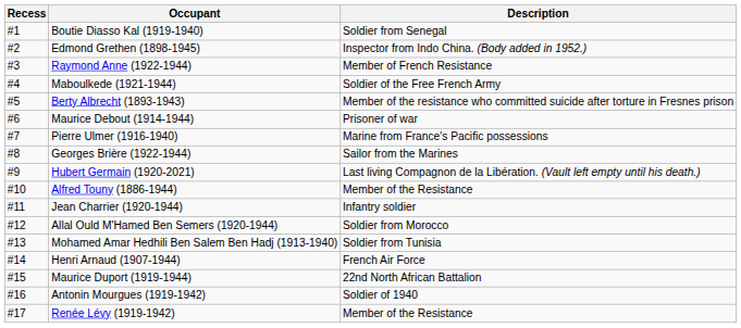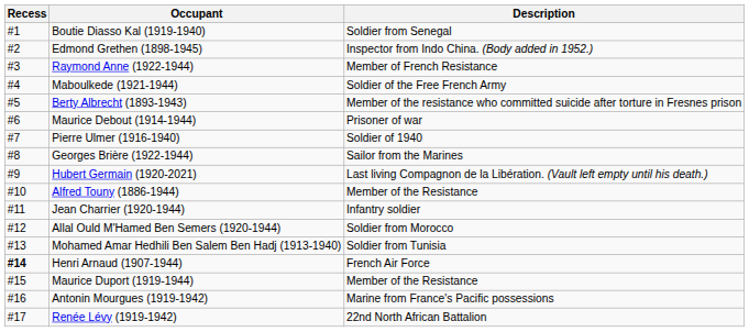 <table class="wikitable sortable">
 <tr>
 <th>Recess</th>
 <th>Occupant</th>
 <th>Description</th>
 </tr>
 <tr>
 <td>#1</td>
 <td data-sort-value="Boutie">Boutie Diasso Kal (1919-1940)</td>
 <td>Soldier from Senegal</td>
 </tr>
 <tr>
 <td>#2</td>
 <td data-sort-value="Grethen">Edmond Grethen (1898-1945)</td>
 <td>Inspector from Indo China. <em>(Body added in 1952.)</em></td>
 </tr>
 <tr>
 <td>#3</td>
 <td data-sort-value="Anne"><a href='#'>Raymond Anne</a> (1922-1944)</td>
 <td>Member of French Resistance</td>
 </tr>
 <tr>
 <td>#4</td>
 <td data-sort-value="Maboulkede">Maboulkede (1921-1944)</td>
 <td>Soldier of the Free French Army</td>
 </tr>
 <tr>
 <td>#5</td>
 <td data-sort-value="Albrecht"><a href='#'>Berty Albrecht</a> (1893-1943)</td>
 <td>Member of the resistance who committed suicide after torture in Fresnes prison</td>
 </tr>
 <tr>
 <td>#6</td>
 <td data-sort-value="Debout">Maurice Debout (1914-1944)</td>
 <td>Prisoner of war</td>
 </tr>
 <tr>
 <td>#7</td>
 <td data-sort-value="Ulmer">Pierre Ulmer (1916-1940)</td>
-<td>Marine from France's Pacific possessions</td>
+<td>Soldier of 1940</td>
 </tr>
 <tr>
 <td>#8</td>
 <td data-sort-value="Brière">Georges Brière (1922-1944)</td>
 <td>Sailor from the Marines</td>
 </tr>
 <tr>
 <td>#9</td>
 <td data-sort-value="Germain"><a href='#'>Hubert Germain</a> (1920-2021)</td>
 <td>Last living Compagnon de la Libération. <em>(Vault left empty until his death.)</em></td>
 </tr>
 <tr>
 <td>#10</td>
 <td data-sort-value="Touny"><a href='#'>Alfred Touny</a> (1886-1944)</td>
 <td>Member of the Resistance</td>
 </tr>
 <tr>
 <td>#11</td>
 <td data-sort-value="Charrier">Jean Charrier (1920-1944)</td>
 <td>Infantry soldier</td>
 </tr>
 <tr>
 <td>#12</td>
 <td data-sort-value="Allal">Allal Ould M'Hamed Ben Semers (1920-1944)</td>
 <td>Soldier from Morocco</td>
 </tr>
 <tr>
 <td>#13</td>
 <td data-sort-value="Hedhili ">Mohamed Amar Hedhili Ben Salem Ben Hadj (1913-1940)</td>
 <td>Soldier from Tunisia</td>
 </tr>
 <tr>
-<td>#14</td>
+<td><strong>#14</strong></td>
 <td data-sort-value="Arnaud">Henri Arnaud (1907-1944)</td>
 <td>French Air Force</td>
 </tr>
 <tr>
 <td>#15</td>
 <td data-sort-value="Duport">Maurice Duport (1919-1944)</td>
-<td>22nd North African Battalion</td>
+<td>Member of the Resistance</td>
 </tr>
 <tr>
 <td>#16</td>
 <td data-sort-value="Mourgues">Antonin Mourgues (1919-1942)</td>
-<td>Soldier of 1940</td>
+<td>Marine from France's Pacific possessions</td>
 </tr>
 <tr>
 <td>#17</td>
 <td data-sort-value="Lévy"><a href='#'>Renée Lévy</a> (1919-1942)</td>
-<td>Member of the Resistance</td>
+<td>22nd North African Battalion</td>
 </tr>
 </table>
